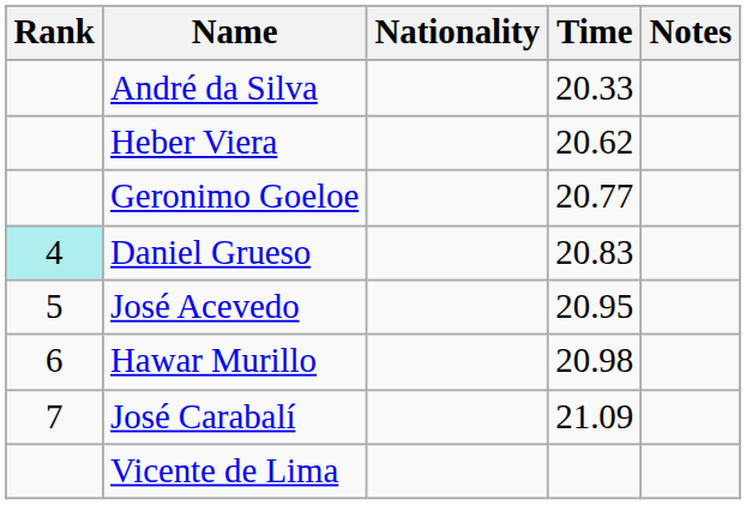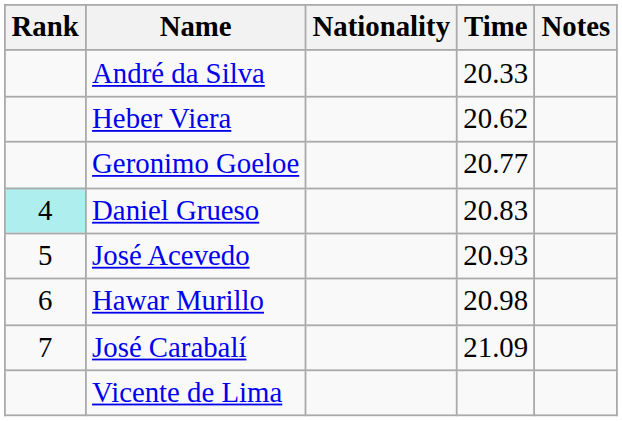 <table class="wikitable sortable" style="text-align:center">
 <tr>
 <th>Rank</th>
 <th>Name</th>
 <th>Nationality</th>
 <th>Time</th>
 <th>Notes</th>
 </tr>
 <tr>
 <td></td>
 <td align=left><a href='#'>André da Silva</a></td>
 <td align=left></td>
 <td>20.33</td>
 <td></td>
 </tr>
 <tr>
 <td></td>
 <td align=left><a href='#'>Heber Viera</a></td>
 <td align=left></td>
 <td>20.62</td>
 <td></td>
 </tr>
 <tr>
 <td></td>
 <td align=left><a href='#'>Geronimo Goeloe</a></td>
 <td align=left></td>
 <td>20.77</td>
 <td></td>
 </tr>
 <tr>
 <td style="background: paleturquoise;">4</td>
 <td align=left><a href='#'>Daniel Grueso</a></td>
 <td align=left></td>
 <td>20.83</td>
 <td></td>
 </tr>
 <tr>
 <td>5</td>
 <td align=left><a href='#'>José Acevedo</a></td>
 <td align=left></td>
-<td>20.95</td>
+<td>20.93</td>
 <td></td>
 </tr>
 <tr>
 <td>6</td>
 <td align=left><a href='#'>Hawar Murillo</a></td>
 <td align=left></td>
 <td>20.98</td>
 <td></td>
 </tr>
 <tr>
 <td>7</td>
 <td align=left><a href='#'>José Carabalí</a></td>
 <td align=left></td>
 <td>21.09</td>
 <td></td>
 </tr>
 <tr>
 <td></td>
 <td align=left><a href='#'>Vicente de Lima</a></td>
 <td align=left></td>
 <td></td>
 <td></td>
 </tr>
 </table>
